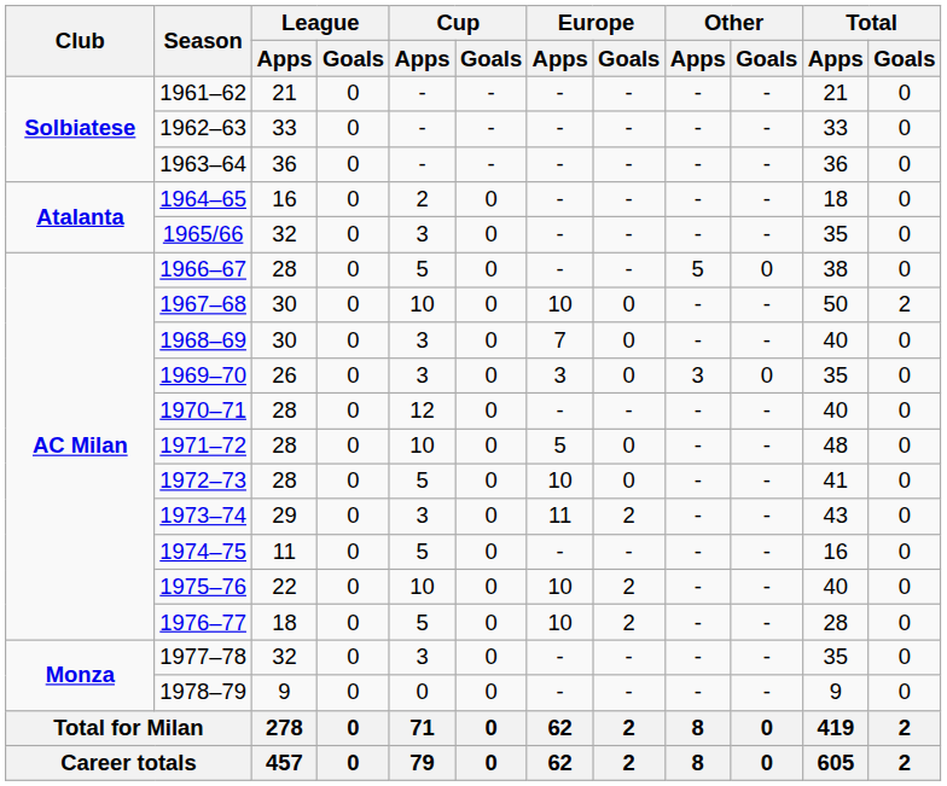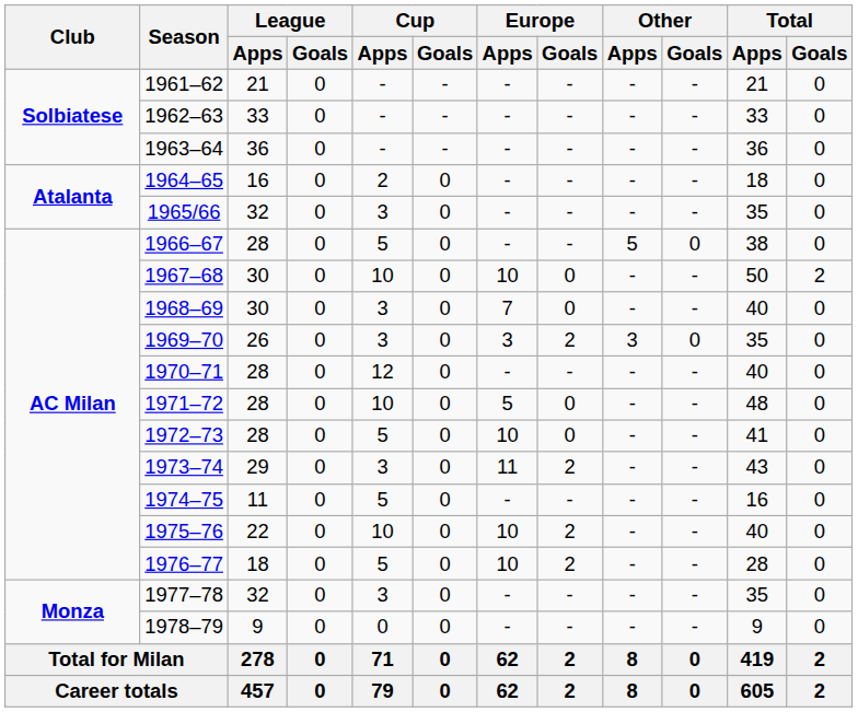 <table class="wikitable" style="font-size:100%; text-align: center;">
 <tr>
 <th rowspan="2" width="100">Club</th>
 <th rowspan="2">Season</th>
 <th colspan="2">League</th>
 <th colspan="2">Cup</th>
 <th colspan="2">Europe</th>
 <th colspan="2">Other</th>
 <th colspan="2">Total</th>
 </tr>
 <tr>
 <th width="40">Apps</th>
 <th width="40">Goals</th>
 <th width="40">Apps</th>
 <th width="40">Goals</th>
 <th width="40">Apps</th>
 <th width="40">Goals</th>
 <th width="40">Apps</th>
 <th width="40">Goals</th>
 <th width="40">Apps</th>
 <th width="40">Goals</th>
 </tr>
 <tr>
 <td rowspan="3"><strong><a href='#'>Solbiatese</a></strong></td>
 <td>1961–62</td>
 <td>21</td>
 <td>0</td>
 <td>-</td>
 <td>-</td>
 <td>-</td>
 <td>-</td>
 <td>-</td>
 <td>-</td>
 <td>21</td>
 <td>0</td>
 </tr>
 <tr>
 <td>1962–63</td>
 <td>33</td>
 <td>0</td>
 <td>-</td>
 <td>-</td>
 <td>-</td>
 <td>-</td>
 <td>-</td>
 <td>-</td>
 <td>33</td>
 <td>0</td>
 </tr>
 <tr>
 <td>1963–64</td>
 <td>36</td>
 <td>0</td>
 <td>-</td>
 <td>-</td>
 <td>-</td>
 <td>-</td>
 <td>-</td>
 <td>-</td>
 <td>36</td>
 <td>0</td>
 </tr>
 <tr>
 <td rowspan="2"><strong><a href='#'>Atalanta</a></strong></td>
 <td><a href='#'>1964–65</a></td>
 <td>16</td>
 <td>0</td>
 <td>2</td>
 <td>0</td>
 <td>-</td>
 <td>-</td>
 <td>-</td>
 <td>-</td>
 <td>18</td>
 <td>0</td>
 </tr>
 <tr>
 <td><a href='#'>1965/66</a></td>
 <td>32</td>
 <td>0</td>
 <td>3</td>
 <td>0</td>
 <td>-</td>
 <td>-</td>
 <td>-</td>
 <td>-</td>
 <td>35</td>
 <td>0</td>
 </tr>
 <tr>
 <td rowspan="11"><strong><a href='#'>AC Milan</a></strong></td>
 <td><a href='#'>1966–67</a></td>
 <td>28</td>
 <td>0</td>
 <td>5</td>
 <td>0</td>
 <td>-</td>
 <td>-</td>
 <td>5</td>
 <td>0</td>
 <td>38</td>
 <td>0</td>
 </tr>
 <tr>
 <td><a href='#'>1967–68</a></td>
 <td>30</td>
 <td>0</td>
 <td>10</td>
 <td>0</td>
 <td>10</td>
 <td>0</td>
 <td>-</td>
 <td>-</td>
 <td>50</td>
 <td>2</td>
 </tr>
 <tr>
 <td><a href='#'>1968–69</a></td>
 <td>30</td>
 <td>0</td>
 <td>3</td>
 <td>0</td>
 <td>7</td>
 <td>0</td>
 <td>-</td>
 <td>-</td>
 <td>40</td>
 <td>0</td>
 </tr>
 <tr>
 <td><a href='#'>1969–70</a></td>
 <td>26</td>
 <td>0</td>
 <td>3</td>
 <td>0</td>
 <td>3</td>
-<td>0</td>
+<td>2</td>
 <td>3</td>
 <td>0</td>
 <td>35</td>
 <td>0</td>
 </tr>
 <tr>
 <td><a href='#'>1970–71</a></td>
 <td>28</td>
 <td>0</td>
 <td>12</td>
 <td>0</td>
 <td>-</td>
 <td>-</td>
 <td>-</td>
 <td>-</td>
 <td>40</td>
 <td>0</td>
 </tr>
 <tr>
 <td><a href='#'>1971–72</a></td>
 <td>28</td>
 <td>0</td>
 <td>10</td>
 <td>0</td>
 <td>5</td>
 <td>0</td>
 <td>-</td>
 <td>-</td>
 <td>48</td>
 <td>0</td>
 </tr>
 <tr>
 <td><a href='#'>1972–73</a></td>
 <td>28</td>
 <td>0</td>
 <td>5</td>
 <td>0</td>
 <td>10</td>
 <td>0</td>
 <td>-</td>
 <td>-</td>
 <td>41</td>
 <td>0</td>
 </tr>
 <tr>
 <td><a href='#'>1973–74</a></td>
 <td>29</td>
 <td>0</td>
 <td>3</td>
 <td>0</td>
 <td>11</td>
 <td>2</td>
 <td>-</td>
 <td>-</td>
 <td>43</td>
 <td>0</td>
 </tr>
 <tr>
 <td><a href='#'>1974–75</a></td>
 <td>11</td>
 <td>0</td>
 <td>5</td>
 <td>0</td>
 <td>-</td>
 <td>-</td>
 <td>-</td>
 <td>-</td>
 <td>16</td>
 <td>0</td>
 </tr>
 <tr>
 <td><a href='#'>1975–76</a></td>
 <td>22</td>
 <td>0</td>
 <td>10</td>
 <td>0</td>
 <td>10</td>
 <td>2</td>
 <td>-</td>
 <td>-</td>
 <td>40</td>
 <td>0</td>
 </tr>
 <tr>
 <td><a href='#'>1976–77</a></td>
 <td>18</td>
 <td>0</td>
 <td>5</td>
 <td>0</td>
 <td>10</td>
 <td>2</td>
 <td>-</td>
 <td>-</td>
 <td>28</td>
 <td>0</td>
 </tr>
 <tr>
 <td rowspan="2"><strong><a href='#'>Monza</a></strong></td>
 <td>1977–78</td>
 <td>32</td>
 <td>0</td>
 <td>3</td>
 <td>0</td>
 <td>-</td>
 <td>-</td>
 <td>-</td>
 <td>-</td>
 <td>35</td>
 <td>0</td>
 </tr>
 <tr>
 <td>1978–79</td>
 <td>9</td>
 <td>0</td>
 <td>0</td>
 <td>0</td>
 <td>-</td>
 <td>-</td>
 <td>-</td>
 <td>-</td>
 <td>9</td>
 <td>0</td>
 </tr>
 <tr>
 <th colspan="2">Total for Milan</th>
 <th>278</th>
 <th>0</th>
 <th>71</th>
 <th>0</th>
 <th>62</th>
 <th>2</th>
 <th>8</th>
 <th>0</th>
 <th>419</th>
 <th>2</th>
 </tr>
 <tr>
 <th colspan="2">Career totals</th>
 <th>457</th>
 <th>0</th>
 <th>79</th>
 <th>0</th>
 <th>62</th>
 <th>2</th>
 <th>8</th>
 <th>0</th>
 <th>605</th>
 <th>2</th>
 </tr>
 </table>
